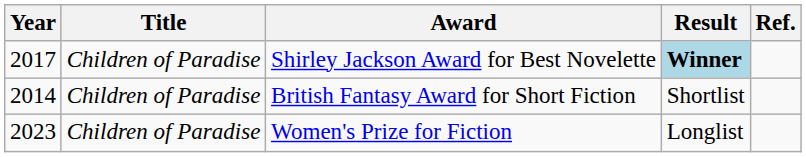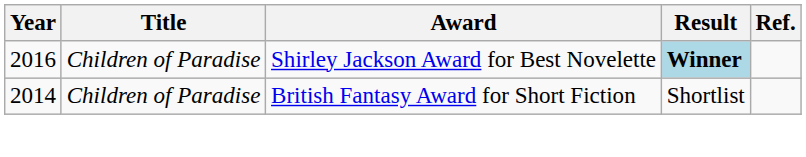 <table class="wikitable sortable mw-collapsible">
 <tr>
 <th>Year</th>
 <th>Title</th>
 <th>Award</th>
 <th>Result</th>
 <th>Ref.</th>
 </tr>
 <tr>
-<td>2017</td>
+<td>2016</td>
 <td><em>Children of Paradise</em></td>
 <td><a href='#'>Shirley Jackson Award</a> for Best Novelette</td>
 <td style="background: lightblue;"><strong>Winner</strong></td>
 <td></td>
 </tr>
 <tr>
 <td>2014</td>
 <td><em>Children of Paradise</em></td>
 <td><a href='#'>British Fantasy Award</a> for Short Fiction</td>
 <td>Shortlist</td>
 <td></td>
 </tr>
-<tr>
-<td>2023</td>
-<td><em>Children of Paradise</em></td>
-<td><a href='#'>Women's Prize for Fiction</a></td>
-<td>Longlist</td>
-<td></td>
-</tr>
 </table>
